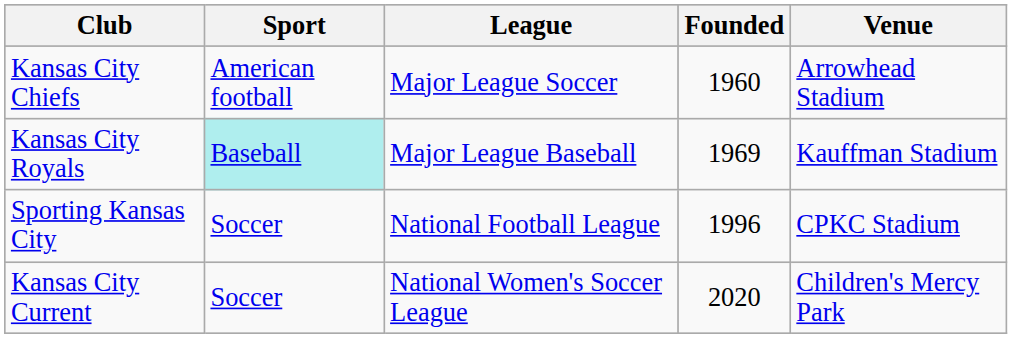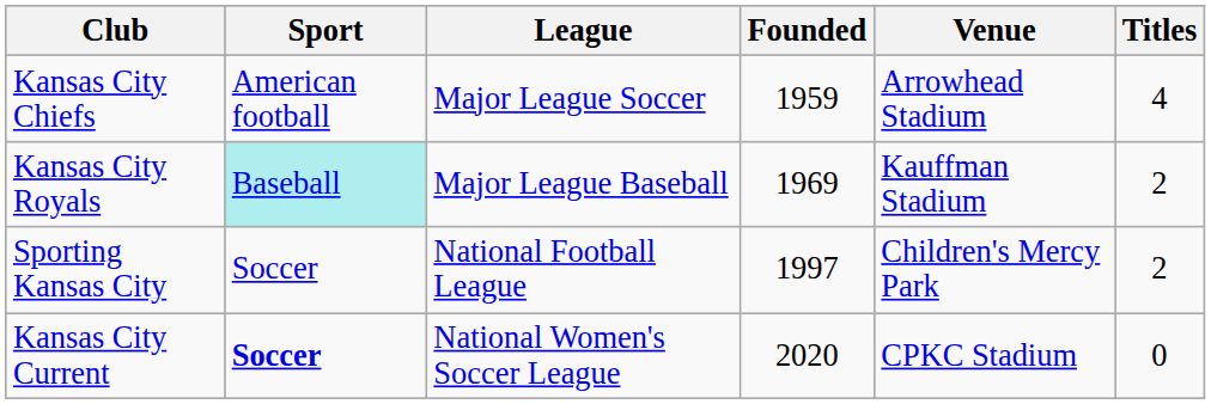 <table class="wikitable">
 <tr>
 <th>Club</th>
 <th>Sport</th>
 <th>League</th>
 <th>Founded</th>
 <th>Venue</th>
+<th>Titles</th>
 </tr>
 <tr>
 <td><a href='#'>Kansas City Chiefs</a></td>
 <td><a href='#'>American football</a></td>
 <td><a href='#'>Major League Soccer</a></td>
-<td align=center>1960</td>
+<td align=center>1959</td>
 <td><a href='#'>Arrowhead Stadium</a></td>
+<td align=center>4</td>
 </tr>
 <tr>
 <td><a href='#'>Kansas City Royals</a></td>
 <td style="background: paleturquoise;"><a href='#'>Baseball</a></td>
 <td><a href='#'>Major League Baseball</a></td>
 <td align=center>1969</td>
 <td><a href='#'>Kauffman Stadium</a></td>
+<td align=center>2</td>
 </tr>
 <tr>
 <td><a href='#'>Sporting Kansas City</a></td>
 <td><a href='#'>Soccer</a></td>
 <td><a href='#'>National Football League</a></td>
-<td align=center>1996</td>
-<td><a href='#'>CPKC Stadium</a></td>
+<td align=center>1997</td>
+<td><a href='#'>Children's Mercy Park</a></td>
+<td align=center>2</td>
 </tr>
 <tr>
 <td><a href='#'>Kansas City Current</a></td>
-<td><a href='#'>Soccer</a></td>
+<td><strong><a href='#'>Soccer</a></strong></td>
 <td><a href='#'>National Women's Soccer League</a></td>
 <td align=center>2020</td>
-<td><a href='#'>Children's Mercy Park</a></td>
+<td><a href='#'>CPKC Stadium</a></td>
+<td align=center>0</td>
 </tr>
 </table>
